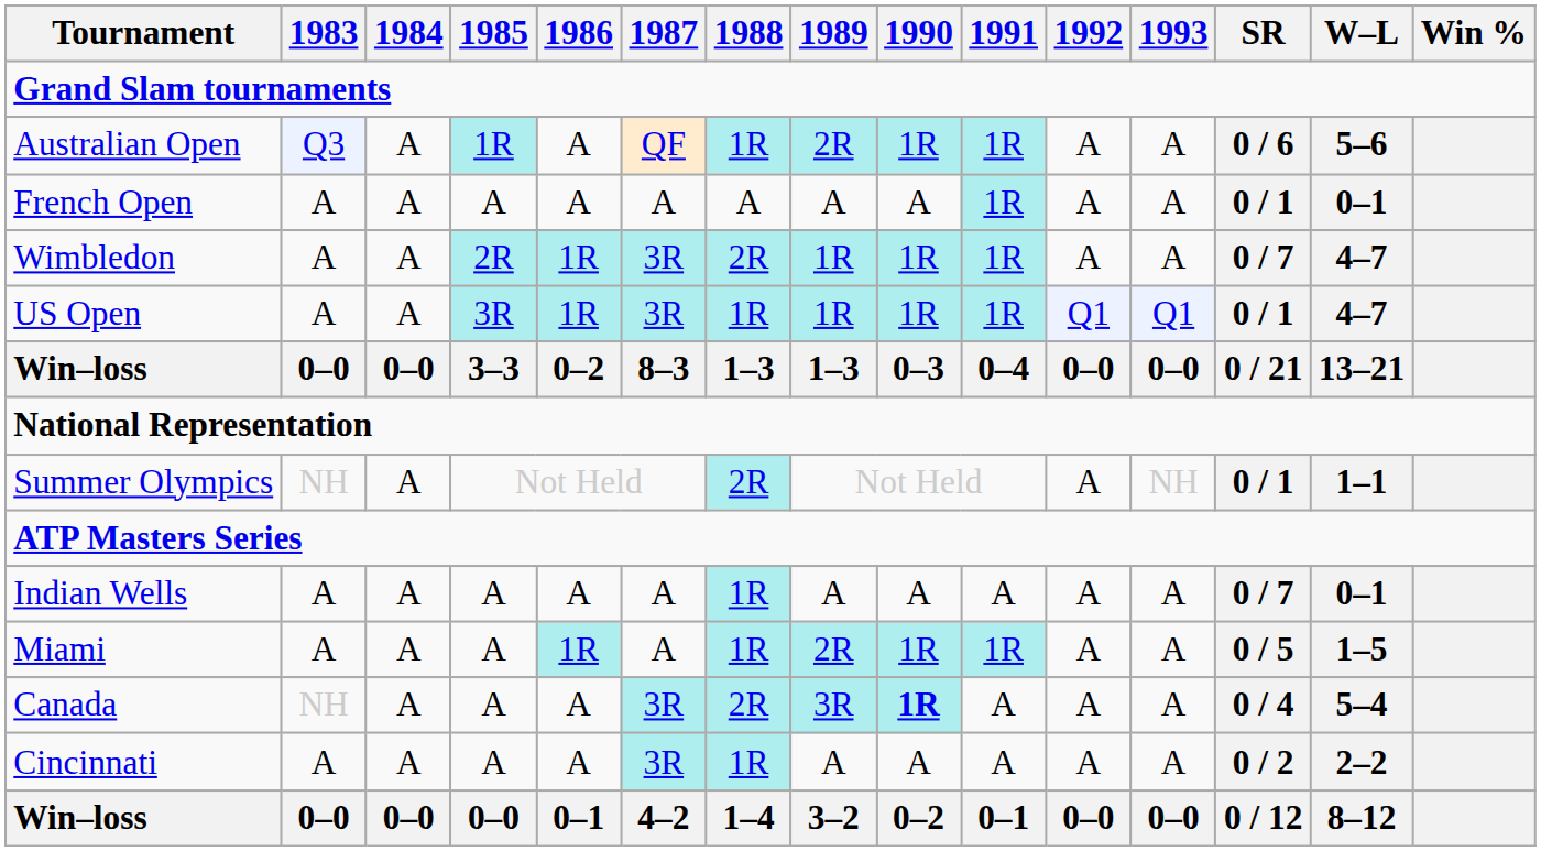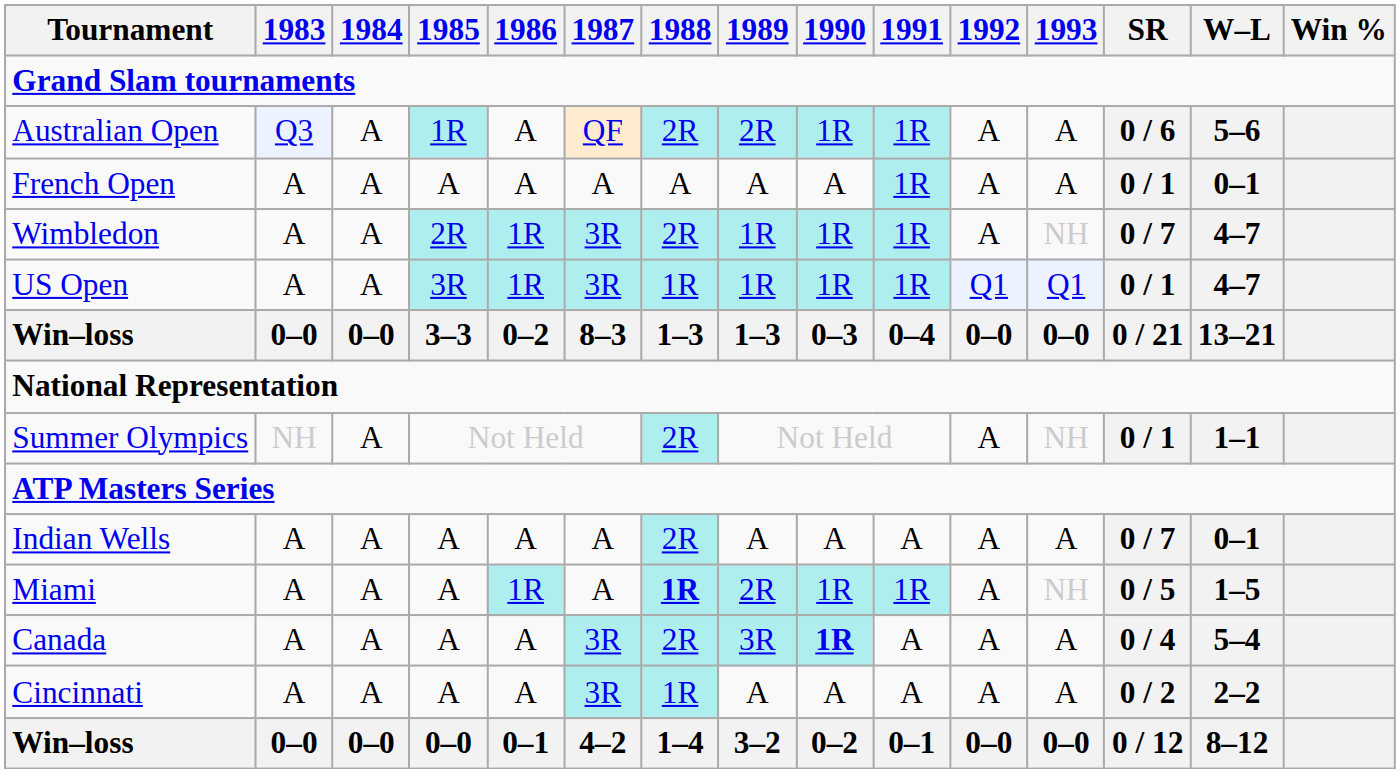 <table class=wikitable style=text-align:center;font-size:97%>
 <tr>
 <th>Tournament</th>
 <th><a href='#'>1983</a></th>
 <th><a href='#'>1984</a></th>
 <th><a href='#'>1985</a></th>
 <th><a href='#'>1986</a></th>
 <th><a href='#'>1987</a></th>
 <th><a href='#'>1988</a></th>
 <th><a href='#'>1989</a></th>
 <th><a href='#'>1990</a></th>
 <th><a href='#'>1991</a></th>
 <th><a href='#'>1992</a></th>
 <th><a href='#'>1993</a></th>
 <th>SR</th>
 <th>W–L</th>
 <th>Win %</th>
 </tr>
 <tr>
 <td colspan=23 align=left><strong><a href='#'>Grand Slam tournaments</a></strong></td>
 </tr>
 <tr>
 <td align=left><a href='#'>Australian Open</a></td>
 <td bgcolor=ecf2ff><a href='#'>Q3</a></td>
 <td>A</td>
 <td bgcolor=afeeee><a href='#'>1R</a></td>
 <td>A</td>
 <td bgcolor=ffebcd><a href='#'>QF</a></td>
-<td bgcolor=afeeee><a href='#'>1R</a></td>
+<td bgcolor=afeeee><a href='#'>2R</a></td>
 <td bgcolor=afeeee><a href='#'>2R</a></td>
 <td bgcolor=afeeee><a href='#'>1R</a></td>
 <td bgcolor=afeeee><a href='#'>1R</a></td>
 <td>A</td>
 <td>A</td>
 <th>0 / 6</th>
 <th>5–6</th>
 <th></th>
 </tr>
 <tr>
 <td align=left><a href='#'>French Open</a></td>
 <td>A</td>
 <td>A</td>
 <td>A</td>
 <td>A</td>
 <td>A</td>
 <td>A</td>
 <td>A</td>
 <td>A</td>
 <td bgcolor=afeeee><a href='#'>1R</a></td>
 <td>A</td>
 <td>A</td>
 <th>0 / 1</th>
 <th>0–1</th>
 <th></th>
 </tr>
 <tr>
 <td align=left><a href='#'>Wimbledon</a></td>
 <td>A</td>
 <td>A</td>
 <td bgcolor=afeeee><a href='#'>2R</a></td>
 <td bgcolor=afeeee><a href='#'>1R</a></td>
 <td bgcolor=afeeee><a href='#'>3R</a></td>
 <td bgcolor=afeeee><a href='#'>2R</a></td>
 <td bgcolor=afeeee><a href='#'>1R</a></td>
 <td bgcolor=afeeee><a href='#'>1R</a></td>
 <td bgcolor=afeeee><a href='#'>1R</a></td>
 <td>A</td>
-<td>A</td>
+<td colspan=1 style=color:#cccccc>NH</td>
 <th>0 / 7</th>
 <th>4–7</th>
 <th></th>
 </tr>
 <tr>
 <td align=left><a href='#'>US Open</a></td>
 <td>A</td>
 <td>A</td>
 <td bgcolor=afeeee><a href='#'>3R</a></td>
 <td bgcolor=afeeee><a href='#'>1R</a></td>
 <td bgcolor=afeeee><a href='#'>3R</a></td>
 <td bgcolor=afeeee><a href='#'>1R</a></td>
 <td bgcolor=afeeee><a href='#'>1R</a></td>
 <td bgcolor=afeeee><a href='#'>1R</a></td>
 <td bgcolor=afeeee><a href='#'>1R</a></td>
 <td bgcolor=ecf2ff><a href='#'>Q1</a></td>
 <td bgcolor=ecf2ff><a href='#'>Q1</a></td>
 <th>0 / 1</th>
 <th>4–7</th>
 <th></th>
 </tr>
 <tr>
 <th style=text-align:left>Win–loss</th>
 <th>0–0</th>
 <th>0–0</th>
 <th>3–3</th>
 <th>0–2</th>
 <th>8–3</th>
 <th>1–3</th>
 <th>1–3</th>
 <th>0–3</th>
 <th>0–4</th>
 <th>0–0</th>
 <th>0–0</th>
 <th>0 / 21</th>
 <th>13–21</th>
 <th></th>
 </tr>
 <tr>
 <td colspan=22 align=left><strong>National Representation</strong></td>
 </tr>
 <tr>
 <td align=left><a href='#'>Summer Olympics</a></td>
 <td colspan=1 style=color:#cccccc>NH</td>
 <td>A</td>
 <td colspan=3 style=color:#cccccc>Not Held</td>
 <td style=background:#afeeee><a href='#'>2R</a></td>
 <td colspan=3 style=color:#cccccc>Not Held</td>
 <td>A</td>
 <td colspan=1 style=color:#cccccc>NH</td>
 <th>0 / 1</th>
 <th>1–1</th>
 <th></th>
 </tr>
 <tr>
 <td colspan=23 align=left><strong><a href='#'>ATP Masters Series</a></strong></td>
 </tr>
 <tr>
 <td align=left><a href='#'>Indian Wells</a></td>
 <td>A</td>
 <td>A</td>
 <td>A</td>
 <td>A</td>
 <td>A</td>
-<td bgcolor=afeeee><a href='#'>1R</a></td>
+<td bgcolor=afeeee><a href='#'>2R</a></td>
 <td>A</td>
 <td>A</td>
 <td>A</td>
 <td>A</td>
 <td>A</td>
 <th>0 / 7</th>
 <th>0–1</th>
 <th></th>
 </tr>
 <tr>
 <td align=left><a href='#'>Miami</a></td>
 <td>A</td>
 <td>A</td>
 <td>A</td>
 <td bgcolor=afeeee><a href='#'>1R</a></td>
 <td>A</td>
-<td bgcolor=afeeee><a href='#'>1R</a></td>
+<td bgcolor=afeeee><strong><a href='#'>1R</a></strong></td>
 <td bgcolor=afeeee><a href='#'>2R</a></td>
 <td bgcolor=afeeee><a href='#'>1R</a></td>
 <td bgcolor=afeeee><a href='#'>1R</a></td>
 <td>A</td>
-<td>A</td>
+<td colspan=1 style=color:#cccccc>NH</td>
 <th>0 / 5</th>
 <th>1–5</th>
 <th></th>
 </tr>
 <tr>
 <td align=left><a href='#'>Canada</a></td>
-<td colspan=1 style=color:#cccccc>NH</td>
+<td>A</td>
 <td>A</td>
 <td>A</td>
 <td>A</td>
 <td bgcolor=afeeee><a href='#'>3R</a></td>
 <td bgcolor=afeeee><a href='#'>2R</a></td>
 <td bgcolor=afeeee><a href='#'>3R</a></td>
 <td bgcolor=afeeee><strong><a href='#'>1R</a></strong></td>
 <td>A</td>
 <td>A</td>
 <td>A</td>
 <th>0 / 4</th>
 <th>5–4</th>
 <th></th>
 </tr>
 <tr>
 <td align=left><a href='#'>Cincinnati</a></td>
 <td>A</td>
 <td>A</td>
 <td>A</td>
 <td>A</td>
 <td bgcolor=afeeee><a href='#'>3R</a></td>
 <td bgcolor=afeeee><a href='#'>1R</a></td>
 <td>A</td>
 <td>A</td>
 <td>A</td>
 <td>A</td>
 <td>A</td>
 <th>0 / 2</th>
 <th>2–2</th>
 <th></th>
 </tr>
 <tr>
 <th style=text-align:left>Win–loss</th>
 <th>0–0</th>
 <th>0–0</th>
 <th>0–0</th>
 <th>0–1</th>
 <th>4–2</th>
 <th>1–4</th>
 <th>3–2</th>
 <th>0–2</th>
 <th>0–1</th>
 <th>0–0</th>
 <th>0–0</th>
 <th>0 / 12</th>
 <th>8–12</th>
 <th></th>
 </tr>
 </table>
